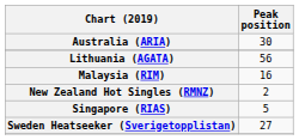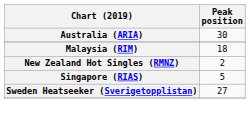 <table class="wikitable sortable plainrowheaders" style="text-align:center">
 <tr>
 <th scope="col">Chart (2019)</th>
 <th scope="col">Peak<br>position</th>
 </tr>
 <tr>
 <th scope="row">Australia (<a href='#'>ARIA</a>)</th>
 <td>30</td>
 </tr>
 <tr>
 </tr>
 <tr>
-<th scope="row">Lithuania (<a href='#'>AGATA</a>)</th>
-<td>56</td>
-</tr>
-<tr>
 <th scope="row">Malaysia (<a href='#'>RIM</a>)</th>
-<td>16</td>
+<td>18</td>
 </tr>
 <tr>
 <th scope="row">New Zealand Hot Singles (<a href='#'>RMNZ</a>)</th>
 <td>2</td>
 </tr>
 <tr>
 <th scope="row">Singapore (<a href='#'>RIAS</a>)</th>
 <td>5</td>
 </tr>
 <tr>
 <th scope="row">Sweden Heatseeker (<a href='#'>Sverigetopplistan</a>)</th>
 <td>27</td>
 </tr>
 <tr>
 </tr>
 <tr>
 </tr>
 </table>
